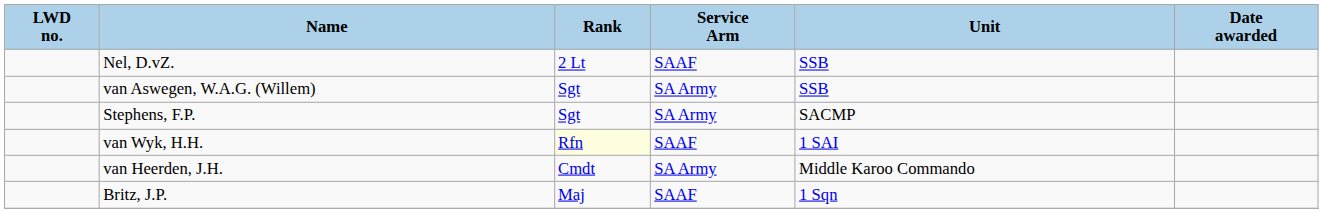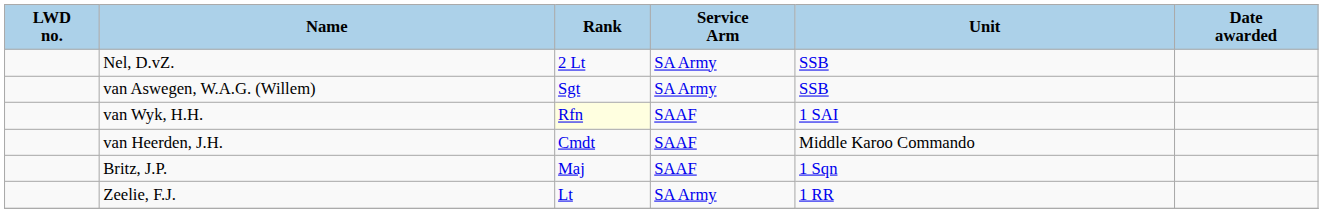 <table class="wikitable sortable" style="width:100%;">
 <tr>
 <th style="background-color: #ACD1E9;" "text-align: left;">LWD<br>no.</th>
 <th style="background-color: #ACD1E9;" "text-align: left;">Name</th>
 <th style="background-color: #ACD1E9;" "text-align: left;">Rank</th>
 <th style="background-color: #ACD1E9;" "text-align: left;">Service<br>Arm</th>
 <th style="background-color: #ACD1E9;" "text-align: left;">Unit</th>
 <th style="background-color: #ACD1E9;" "text-align: left;">Date<br>awarded</th>
 </tr>
 <tr>
 <td></td>
 <td>Nel, D.vZ. </td>
 <td data-sort-value="10"><a href='#'>2 Lt</a></td>
-<td><a href='#'>SAAF</a></td>
+<td><a href='#'>SA Army</a></td>
 <td><a href='#'>SSB</a></td>
 <td></td>
 </tr>
 <tr>
 <td></td>
 <td>van Aswegen, W.A.G. (Willem) </td>
 <td data-sort-value="15"><a href='#'>Sgt</a></td>
 <td><a href='#'>SA Army</a></td>
 <td><a href='#'>SSB</a></td>
-<td></td>
-</tr>
-<tr>
-<td></td>
-<td>Stephens, F.P. </td>
-<td data-sort-value="15"><a href='#'>Sgt</a></td>
-<td><a href='#'>SA Army</a></td>
-<td>SACMP</td>
 <td></td>
 </tr>
 <tr>
 <td></td>
 <td>van Wyk, H.H. </td>
 <td data-sort-value="18" style="background: lightyellow;"><a href='#'>Rfn</a></td>
 <td><a href='#'>SAAF</a></td>
 <td><a href='#'>1 SAI</a></td>
 <td></td>
 </tr>
 <tr>
 <td></td>
 <td>van Heerden, J.H. </td>
 <td data-sort-value="6"><a href='#'>Cmdt</a></td>
-<td><a href='#'>SA Army</a></td>
+<td><a href='#'>SAAF</a></td>
 <td>Middle Karoo Commando</td>
 <td></td>
 </tr>
 <tr>
 <td></td>
 <td>Britz, J.P. </td>
 <td data-sort-value="7"><a href='#'>Maj</a></td>
 <td><a href='#'>SAAF</a></td>
 <td><a href='#'>1 Sqn</a></td>
 <td></td>
 </tr>
 <tr>
+<td></td>
+<td>Zeelie, F.J. </td>
+<td data-sort-value="9"><a href='#'>Lt</a></td>
+<td><a href='#'>SA Army</a></td>
+<td><a href='#'>1 RR</a></td>
+<td></td>
+</tr>
+<tr>
 </tr>
 </table>
